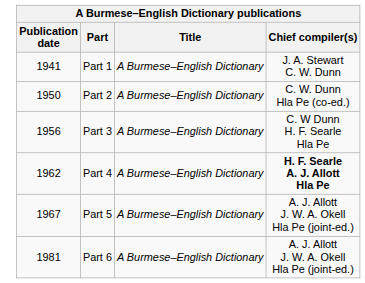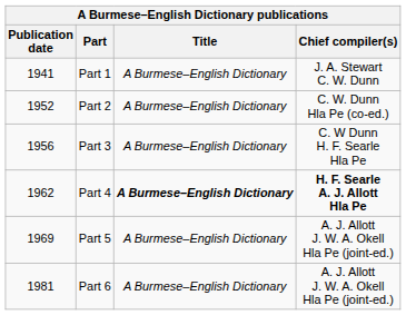 <table class="wikitable collapsible" style="text-align:center; float:right; clear:right; margin-left:1em;">
 <tr>
 <th colspan=4>A Burmese–English Dictionary publications</th>
 </tr>
 <tr>
 <th scope="col">Publication<br>date</th>
 <th scope="col">Part</th>
 <th scope="col">Title</th>
 <th scope="col">Chief compiler(s)</th>
 </tr>
 <tr>
 <td>1941</td>
 <td>Part 1</td>
 <td><em>A Burmese–English Dictionary</em></td>
 <td>J. A. Stewart<br> C. W. Dunn</td>
 </tr>
 <tr>
-<td>1950</td>
+<td>1952</td>
 <td>Part 2</td>
 <td><em>A Burmese–English Dictionary</em></td>
 <td>C. W. Dunn<br> Hla Pe (co-ed.)</td>
 </tr>
 <tr>
 <td>1956</td>
 <td>Part 3</td>
 <td><em>A Burmese–English Dictionary</em></td>
 <td>C. W Dunn<br>H. F. Searle <br>Hla Pe</td>
 </tr>
 <tr>
 <td>1962</td>
 <td>Part 4</td>
-<td><em>A Burmese–English Dictionary</em></td>
+<td><strong><em>A Burmese–English Dictionary</em></strong></td>
 <td><strong>H. F. Searle<br> A. J. Allott<br>Hla Pe</strong></td>
 </tr>
 <tr>
-<td>1967</td>
+<td>1969</td>
 <td>Part 5</td>
 <td><em>A Burmese–English Dictionary</em></td>
 <td>A. J. Allott<br> J. W. A. Okell<br>Hla Pe (joint-ed.)</td>
 </tr>
 <tr>
 <td>1981</td>
 <td>Part 6</td>
 <td><em>A Burmese–English Dictionary</em></td>
 <td>A. J. Allott<br> J. W. A. Okell<br>Hla Pe (joint-ed.)</td>
 </tr>
 </table>
